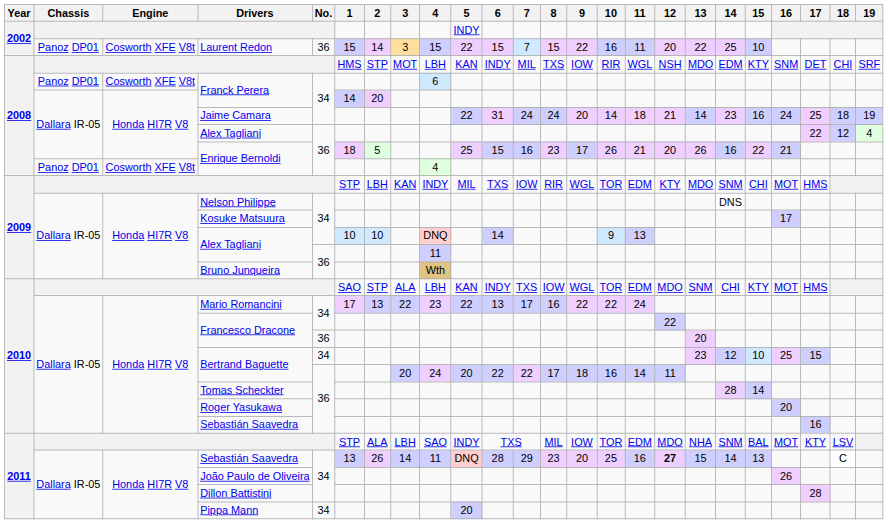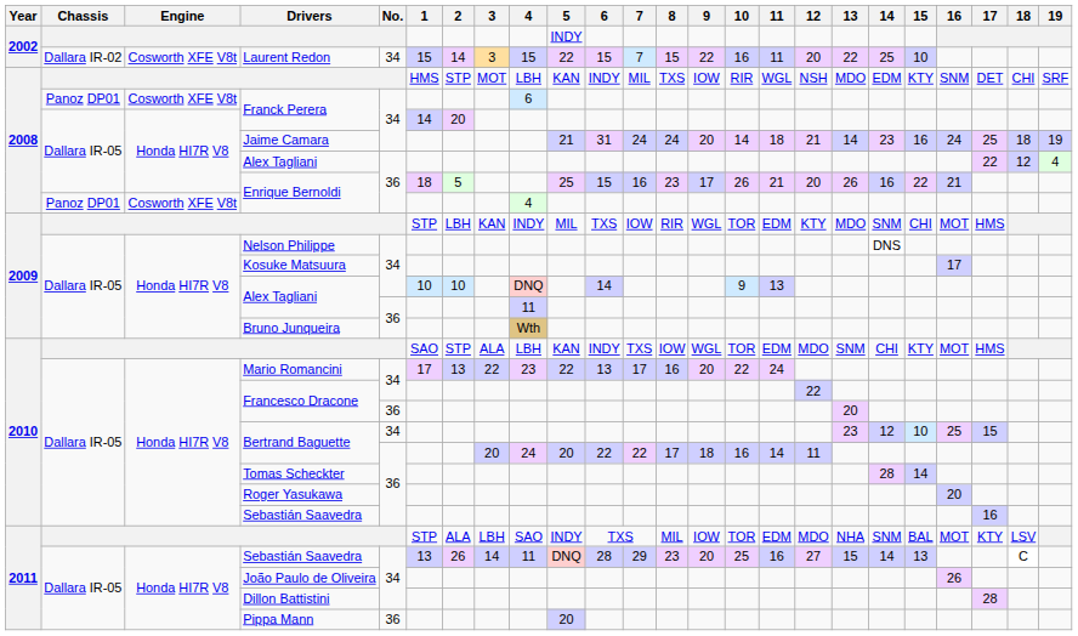 <table class="wikitable" style="text-align:center; font-size:85%">
 <tr>
 <th>Year</th>
 <th>Chassis</th>
 <th>Engine</th>
 <th>Drivers</th>
 <th>No.</th>
 <th>1</th>
 <th>2</th>
 <th>3</th>
 <th>4</th>
 <th>5</th>
 <th>6</th>
 <th>7</th>
 <th>8</th>
 <th>9</th>
 <th>10</th>
 <th>11</th>
 <th>12</th>
 <th>13</th>
 <th>14</th>
 <th>15</th>
 <th>16</th>
 <th>17</th>
 <th>18</th>
 <th>19</th>
 </tr>
 <tr>
 <th rowspan=2><a href='#'>2002</a></th>
 <th colspan=4></th>
 <td></td>
 <td></td>
 <td></td>
 <td></td>
 <td><a href='#'>INDY</a></td>
 <td></td>
 <td></td>
 <td></td>
 <td></td>
 <td></td>
 <td></td>
 <td></td>
 <td></td>
 <td></td>
 <td></td>
 <th colspan=4></th>
 </tr>
 <tr>
-<td><a href='#'>Panoz</a> <a href='#'>DP01</a></td>
+<td><a href='#'>Dallara</a> IR-02</td>
 <td><a href='#'>Cosworth</a> <a href='#'>XFE</a> <a href='#'>V8</a><a href='#'>t</a></td>
 <td align="left"> <a href='#'>Laurent Redon</a></td>
-<td>36</td>
+<td>34</td>
 <td style="background:#CFCFFF;" align=center>15</td>
 <td style="background:#EFCFFF;" align=center>14</td>
 <td style="background:#FFDF9F;" align=center>3</td>
 <td style="background:#CFCFFF;" align=center>15</td>
 <td style="background:#EFCFFF;" align=center>22</td>
 <td style="background:#EFCFFF;" align=center>15</td>
 <td style="background:#CFEAFF;" align=center>7</td>
 <td style="background:#EFCFFF;" align=center>15</td>
 <td style="background:#EFCFFF;" align=center>22</td>
 <td style="background:#CFCFFF;" align=center>16</td>
 <td style="background:#CFCFFF;" align=center>11</td>
 <td style="background:#EFCFFF;" align=center>20</td>
 <td style="background:#EFCFFF;" align=center>22</td>
 <td style="background:#EFCFFF;" align=center>25</td>
 <td style="background:#CFCFFF;" align=center>10</td>
 <td></td>
 <td></td>
 <td></td>
 <td></td>
 </tr>
 <tr>
 <th rowspan="7"><a href='#'>2008</a></th>
 <th colspan=4></th>
 <td><a href='#'>HMS</a></td>
 <td><a href='#'>STP</a></td>
 <td><a href='#'>MOT</a></td>
 <td><a href='#'>LBH</a></td>
 <td><a href='#'>KAN</a></td>
 <td><a href='#'>INDY</a></td>
 <td><a href='#'>MIL</a></td>
 <td><a href='#'>TXS</a></td>
 <td><a href='#'>IOW</a></td>
 <td><a href='#'>RIR</a></td>
 <td><a href='#'>WGL</a></td>
 <td><a href='#'>NSH</a></td>
 <td><a href='#'>MDO</a></td>
 <td><a href='#'>EDM</a></td>
 <td><a href='#'>KTY</a></td>
 <td><a href='#'>SNM</a></td>
 <td><a href='#'>DET</a></td>
 <td><a href='#'>CHI</a></td>
 <td><a href='#'>SRF</a></td>
 </tr>
 <tr>
 <td><a href='#'>Panoz</a> <a href='#'>DP01</a></td>
 <td><a href='#'>Cosworth</a> <a href='#'>XFE</a> <a href='#'>V8</a><a href='#'>t</a></td>
 <td align="left" rowspan=2> <a href='#'>Franck Perera</a></td>
 <td rowspan="3">34</td>
 <td></td>
 <td></td>
 <td></td>
 <td style="background:#cfeaff; text-align:center;">6</td>
 <td></td>
 <td></td>
 <td></td>
 <td></td>
 <td></td>
 <td></td>
 <td></td>
 <td></td>
 <td></td>
 <td></td>
 <td></td>
 <td></td>
 <td></td>
 <td></td>
 <td></td>
 </tr>
 <tr>
 <td rowspan=4><a href='#'>Dallara</a> IR-05</td>
 <td rowspan=4><a href='#'>Honda</a> <a href='#'>HI7R</a> <a href='#'>V8</a></td>
 <td style="background:#cfcfff; text-align:center;">14</td>
 <td style="background:#efcfff; text-align:center;">20</td>
 <td></td>
 <td></td>
 <td></td>
 <td></td>
 <td></td>
 <td></td>
 <td></td>
 <td></td>
 <td></td>
 <td></td>
 <td></td>
 <td></td>
 <td></td>
 <td></td>
 <td></td>
 <td></td>
 <td></td>
 </tr>
 <tr>
 <td align="left"> <a href='#'>Jaime Camara</a></td>
 <td></td>
 <td></td>
 <td></td>
 <td></td>
-<td style="background:#CFCFFF;">22</td>
+<td style="background:#cfcfff; text-align:center;">21</td>
 <td style="background:#efcfff; text-align:center;">31</td>
 <td style="background:#cfcfff; text-align:center;">24</td>
 <td style="background:#cfcfff; text-align:center;">24</td>
 <td style="background:#efcfff; text-align:center;">20</td>
 <td style="background:#efcfff; text-align:center;">14</td>
 <td style="background:#efcfff; text-align:center;">18</td>
 <td style="background:#efcfff; text-align:center;">21</td>
 <td style="background:#cfcfff; text-align:center;">14</td>
 <td style="background:#efcfff; text-align:center;">23</td>
 <td style="background:#cfcfff; text-align:center;">16</td>
 <td style="background:#cfcfff; text-align:center;">24</td>
 <td style="background:#efcfff; text-align:center;">25</td>
 <td style="background:#cfcfff; text-align:center;">18</td>
 <td style="background:#cfcfff; text-align:center;">19</td>
 </tr>
 <tr>
 <td align="left"> <a href='#'>Alex Tagliani</a></td>
 <td rowspan="3">36</td>
 <td></td>
 <td></td>
 <td></td>
 <td></td>
 <td></td>
 <td></td>
 <td></td>
 <td></td>
 <td></td>
 <td></td>
 <td></td>
 <td></td>
 <td></td>
 <td></td>
 <td></td>
 <td></td>
 <td style="background:#efcfff; text-align:center;">22</td>
 <td style="background:#cfcfff; text-align:center;">12</td>
 <td style="background:#dfffdf; text-align:center;">4</td>
 </tr>
 <tr>
 <td align="left" rowspan=2> <a href='#'>Enrique Bernoldi</a></td>
 <td style="background:#efcfff; text-align:center;">18</td>
 <td style="background:#dfffdf; text-align:center;">5</td>
 <td></td>
 <td></td>
 <td style="background:#efcfff; text-align:center;">25</td>
 <td style="background:#cfcfff; text-align:center;">15</td>
 <td style="background:#cfcfff; text-align:center;">16</td>
 <td style="background:#efcfff; text-align:center;">23</td>
 <td style="background:#cfcfff; text-align:center;">17</td>
 <td style="background:#efcfff; text-align:center;">26</td>
 <td style="background:#efcfff; text-align:center;">21</td>
 <td style="background:#efcfff; text-align:center;">20</td>
 <td style="background:#efcfff; text-align:center;">26</td>
 <td style="background:#cfcfff; text-align:center;">16</td>
 <td style="background:#efcfff; text-align:center;">22</td>
 <td style="background:#cfcfff; text-align:center;">21</td>
 <td></td>
 <td></td>
 <td></td>
 </tr>
 <tr>
 <td><a href='#'>Panoz</a> <a href='#'>DP01</a></td>
 <td><a href='#'>Cosworth</a> <a href='#'>XFE</a> <a href='#'>V8</a><a href='#'>t</a></td>
 <td></td>
 <td></td>
 <td></td>
 <td style="background:#dfffdf; text-align:center;">4</td>
 <td></td>
 <td></td>
 <td></td>
 <td></td>
 <td></td>
 <td></td>
 <td></td>
 <td></td>
 <td></td>
 <td></td>
 <td></td>
 <td></td>
 <td></td>
 <td></td>
 <td></td>
 </tr>
 <tr>
 <th rowspan=6><a href='#'>2009</a></th>
 <th colspan=4></th>
 <td><a href='#'>STP</a></td>
 <td><a href='#'>LBH</a></td>
 <td><a href='#'>KAN</a></td>
 <td><a href='#'>INDY</a></td>
 <td><a href='#'>MIL</a></td>
 <td><a href='#'>TXS</a></td>
 <td><a href='#'>IOW</a></td>
 <td><a href='#'>RIR</a></td>
 <td><a href='#'>WGL</a></td>
 <td><a href='#'>TOR</a></td>
 <td><a href='#'>EDM</a></td>
 <td><a href='#'>KTY</a></td>
 <td><a href='#'>MDO</a></td>
 <td><a href='#'>SNM</a></td>
 <td><a href='#'>CHI</a></td>
 <td><a href='#'>MOT</a></td>
 <td><a href='#'>HMS</a></td>
 <th colspan=2></th>
 </tr>
 <tr>
 <td rowspan=5><a href='#'>Dallara</a> IR-05</td>
 <td rowspan=5><a href='#'>Honda</a> <a href='#'>HI7R</a> <a href='#'>V8</a></td>
 <td align="left"> <a href='#'>Nelson Philippe</a></td>
 <td rowspan="3">34</td>
 <td></td>
 <td></td>
 <td></td>
 <td></td>
 <td></td>
 <td></td>
 <td></td>
 <td></td>
 <td></td>
 <td></td>
 <td></td>
 <td></td>
 <td></td>
 <td style="background:#FFFFFF;">DNS</td>
 <td></td>
 <td></td>
 <td></td>
 <td></td>
 <td></td>
 </tr>
 <tr>
 <td align="left"> <a href='#'>Kosuke Matsuura</a></td>
 <td></td>
 <td></td>
 <td></td>
 <td></td>
 <td></td>
 <td></td>
 <td></td>
 <td></td>
 <td></td>
 <td></td>
 <td></td>
 <td></td>
 <td></td>
 <td></td>
 <td></td>
 <td style="background:#CFCFFF;">17</td>
 <td></td>
 <td></td>
 <td></td>
 </tr>
 <tr>
 <td rowspan="2" align="left"> <a href='#'>Alex Tagliani</a></td>
 <td style="background:#CFEAFF;">10</td>
 <td style="background:#CFEAFF;">10</td>
 <td></td>
 <td style="background:#FFCFCF;">DNQ</td>
 <td></td>
 <td style="background:#CFCFFF;">14</td>
 <td></td>
 <td></td>
 <td></td>
 <td style="background:#CFEAFF;">9</td>
 <td style="background:#CFCFFF;">13</td>
 <td></td>
 <td></td>
 <td></td>
 <td></td>
 <td></td>
 <td></td>
 <td></td>
 <td></td>
 </tr>
 <tr>
 <td rowspan="2">36</td>
 <td></td>
 <td></td>
 <td></td>
 <td style="background:#CFCFFF;">11</td>
 <td></td>
 <td></td>
 <td></td>
 <td></td>
 <td></td>
 <td></td>
 <td></td>
 <td></td>
 <td></td>
 <td></td>
 <td></td>
 <td></td>
 <td></td>
 <td></td>
 <td></td>
 </tr>
 <tr>
 <td align="left"> <a href='#'>Bruno Junqueira</a></td>
 <td></td>
 <td></td>
 <td></td>
 <td style="background:#DFC484;">Wth</td>
 <td></td>
 <td></td>
 <td></td>
 <td></td>
 <td></td>
 <td></td>
 <td></td>
 <td></td>
 <td></td>
 <td></td>
 <td></td>
 <td></td>
 <td></td>
 <td></td>
 <td></td>
 </tr>
 <tr>
 <th rowspan="9"><a href='#'>2010</a></th>
 <th colspan=4></th>
 <td><a href='#'>SAO</a></td>
 <td><a href='#'>STP</a></td>
 <td><a href='#'>ALA</a></td>
 <td><a href='#'>LBH</a></td>
 <td><a href='#'>KAN</a></td>
 <td><a href='#'>INDY</a></td>
 <td><a href='#'>TXS</a></td>
 <td><a href='#'>IOW</a></td>
 <td><a href='#'>WGL</a></td>
 <td><a href='#'>TOR</a></td>
 <td><a href='#'>EDM</a></td>
 <td><a href='#'>MDO</a></td>
 <td><a href='#'>SNM</a></td>
 <td><a href='#'>CHI</a></td>
 <td><a href='#'>KTY</a></td>
 <td><a href='#'>MOT</a></td>
 <td><a href='#'>HMS</a></td>
 <th colspan=2></th>
 </tr>
 <tr>
 <td rowspan="8"><a href='#'>Dallara</a> IR-05</td>
 <td rowspan="8"><a href='#'>Honda</a> <a href='#'>HI7R</a> <a href='#'>V8</a></td>
 <td align="left"> <a href='#'>Mario Romancini</a></td>
 <td rowspan="2">34</td>
 <td style="background:#EFCFFF;">17</td>
 <td style="background:#CFCFFF;">13</td>
 <td style="background:#CFCFFF;">22</td>
 <td style="background:#EFCFFF;">23</td>
 <td style="background:#CFCFFF;">22</td>
 <td style="background:#CFCFFF;">13</td>
 <td style="background:#CFCFFF;">17</td>
 <td style="background:#CFCFFF;">16</td>
-<td style="background:#EFCFFF;">22</td>
+<td style="background:#efcfff; text-align:center;">20</td>
 <td style="background:#EFCFFF;">22</td>
 <td style="background:#EFCFFF;">24</td>
 <td></td>
 <td></td>
 <td></td>
 <td></td>
 <td></td>
 <td></td>
 <td></td>
 <td></td>
 </tr>
 <tr>
 <td rowspan="2" align="left"> <a href='#'>Francesco Dracone</a></td>
 <td></td>
 <td></td>
 <td></td>
 <td></td>
 <td></td>
 <td></td>
 <td></td>
 <td></td>
 <td></td>
 <td></td>
 <td></td>
 <td style="background:#CFCFFF;">22</td>
 <td></td>
 <td></td>
 <td></td>
 <td></td>
 <td></td>
 <td></td>
 <td></td>
 </tr>
 <tr>
 <td>36</td>
 <td></td>
 <td></td>
 <td></td>
 <td></td>
 <td></td>
 <td></td>
 <td></td>
 <td></td>
 <td></td>
 <td></td>
 <td></td>
 <td></td>
 <td style="background:#EFCFFF;">20</td>
 <td></td>
 <td></td>
 <td></td>
 <td></td>
 <td></td>
 <td></td>
 </tr>
 <tr>
 <td rowspan="2" align="left"> <a href='#'>Bertrand Baguette</a></td>
 <td>34</td>
 <td></td>
 <td></td>
 <td></td>
 <td></td>
 <td></td>
 <td></td>
 <td></td>
 <td></td>
 <td></td>
 <td></td>
 <td></td>
 <td></td>
 <td style="background:#EFCFFF;">23</td>
 <td style="background:#CFCFFF;">12</td>
 <td style="background:#CFEAFF;">10</td>
 <td style="background:#EFCFFF;">25</td>
 <td style="background:#CFCFFF;">15</td>
 <td></td>
 <td></td>
 </tr>
 <tr>
 <td rowspan="4">36</td>
 <td></td>
 <td></td>
 <td style="background:#CFCFFF;">20</td>
 <td style="background:#EFCFFF;">24</td>
 <td style="background:#CFCFFF;">20</td>
 <td style="background:#CFCFFF;">22</td>
 <td style="background:#EFCFFF;">22</td>
 <td style="background:#CFCFFF;">17</td>
 <td style="background:#CFCFFF;">18</td>
 <td style="background:#CFCFFF;">16</td>
 <td style="background:#CFCFFF;">14</td>
 <td style="background:#CFCFFF;">11</td>
 <td></td>
 <td></td>
 <td></td>
 <td></td>
 <td></td>
 <td></td>
 <td></td>
 </tr>
 <tr>
 <td align="left"> <a href='#'>Tomas Scheckter</a></td>
 <td></td>
 <td></td>
 <td></td>
 <td></td>
 <td></td>
 <td></td>
 <td></td>
 <td></td>
 <td></td>
 <td></td>
 <td></td>
 <td></td>
 <td></td>
 <td style="background:#EFCFFF;">28</td>
 <td style="background:#CFCFFF;">14</td>
 <td></td>
 <td></td>
 <td></td>
 <td></td>
 </tr>
 <tr>
 <td align="left"> <a href='#'>Roger Yasukawa</a></td>
 <td></td>
 <td></td>
 <td></td>
 <td></td>
 <td></td>
 <td></td>
 <td></td>
 <td></td>
 <td></td>
 <td></td>
 <td></td>
 <td></td>
 <td></td>
 <td></td>
 <td></td>
 <td style="background:#CFCFFF;">20</td>
 <td></td>
 <td></td>
 <td></td>
 </tr>
 <tr>
 <td align="left"> <a href='#'>Sebastián Saavedra</a></td>
 <td></td>
 <td></td>
 <td></td>
 <td></td>
 <td></td>
 <td></td>
 <td></td>
 <td></td>
 <td></td>
 <td></td>
 <td></td>
 <td></td>
 <td></td>
 <td></td>
 <td></td>
 <td></td>
 <td style="background:#CFCFFF;">16</td>
 <td></td>
 <td></td>
 </tr>
 <tr>
 <th rowspan="5"><a href='#'>2011</a></th>
 <th colspan=4></th>
 <td><a href='#'>STP</a></td>
 <td><a href='#'>ALA</a></td>
 <td><a href='#'>LBH</a></td>
 <td><a href='#'>SAO</a></td>
 <td><a href='#'>INDY</a></td>
 <td colspan=2><a href='#'>TXS</a></td>
 <td><a href='#'>MIL</a></td>
 <td><a href='#'>IOW</a></td>
 <td><a href='#'>TOR</a></td>
 <td><a href='#'>EDM</a></td>
 <td><a href='#'>MDO</a></td>
 <td><a href='#'>NHA</a></td>
 <td><a href='#'>SNM</a></td>
 <td><a href='#'>BAL</a></td>
 <td><a href='#'>MOT</a></td>
 <td><a href='#'>KTY</a></td>
 <td><a href='#'>LSV</a></td>
 <th></th>
 </tr>
 <tr>
 <td rowspan="4"><a href='#'>Dallara</a> IR-05</td>
 <td rowspan="4"><a href='#'>Honda</a> <a href='#'>HI7R</a> <a href='#'>V8</a></td>
 <td align="left"> <a href='#'>Sebastián Saavedra</a></td>
 <td rowspan=3>34</td>
 <td style="background:#CFCFFF;">13</td>
 <td style="background:#EFCFFF;">26</td>
 <td style="background:#CFCFFF;">14</td>
 <td style="background:#CFCFFF;">11</td>
 <td style="background:#FFCFCF;">DNQ</td>
 <td style="background:#CFCFFF;">28</td>
 <td style="background:#CFCFFF;">29</td>
 <td style="background:#EFCFFF;">23</td>
 <td style="background:#EFCFFF;">20</td>
 <td style="background:#EFCFFF;">25</td>
 <td style="background:#CFCFFF;">16</td>
-<td style="background:#EFCFFF;"><strong>27</strong></td>
+<td style="background:#EFCFFF;">27</td>
 <td style="background:#CFCFFF;">15</td>
 <td style="background:#CFCFFF;">14</td>
 <td style="background:#CFCFFF;">13</td>
 <td></td>
 <td></td>
 <td style="background:white;">C</td>
 <td></td>
 </tr>
 <tr>
 <td align="left"> <a href='#'>João Paulo de Oliveira</a></td>
 <td></td>
 <td></td>
 <td></td>
 <td></td>
 <td></td>
 <td></td>
 <td></td>
 <td></td>
 <td></td>
 <td></td>
 <td></td>
 <td></td>
 <td></td>
 <td></td>
 <td></td>
 <td style="background:#EFCFFF;">26</td>
 <td></td>
 <td></td>
 <td></td>
 </tr>
 <tr>
 <td align="left"> <a href='#'>Dillon Battistini</a></td>
 <td></td>
 <td></td>
 <td></td>
 <td></td>
 <td></td>
 <td></td>
 <td></td>
 <td></td>
 <td></td>
 <td></td>
 <td></td>
 <td></td>
 <td></td>
 <td></td>
 <td></td>
 <td></td>
 <td style="background:#EFCFFF;">28</td>
 <td></td>
 <td></td>
 </tr>
 <tr>
 <td align="left"> <a href='#'>Pippa Mann</a></td>
-<td>34</td>
+<td>36</td>
 <td></td>
 <td></td>
 <td></td>
 <td></td>
 <td style="background:#CFCFFF;">20</td>
 <td></td>
 <td></td>
 <td></td>
 <td></td>
 <td></td>
 <td></td>
 <td></td>
 <td></td>
 <td></td>
 <td></td>
 <td></td>
 <td></td>
 <td></td>
 <td></td>
 </tr>
 </table>
